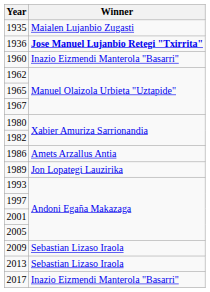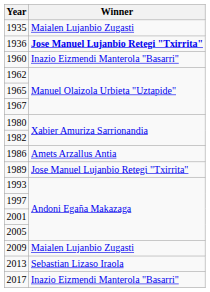 <table class="wikitable sortable">
 <tr>
 <th>Year</th>
 <th>Winner</th>
 </tr>
 <tr>
 <td>1935</td>
 <td><a href='#'>Maialen Lujanbio Zugasti</a></td>
 </tr>
 <tr>
 <td>1936</td>
 <td><strong><a href='#'>Jose Manuel Lujanbio Retegi "Txirrita"</a></strong></td>
 </tr>
 <tr>
 <td>1960</td>
 <td><a href='#'>Inazio Eizmendi Manterola "Basarri"</a></td>
 </tr>
 <tr>
 <td>1962</td>
 <td rowspan="3"><a href='#'>Manuel Olaizola Urbieta "Uztapide"</a></td>
 </tr>
 <tr>
 <td>1965</td>
 </tr>
 <tr>
 <td>1967</td>
 </tr>
 <tr>
 <td>1980</td>
 <td rowspan="2"><a href='#'>Xabier Amuriza Sarrionandia</a></td>
 </tr>
 <tr>
 <td>1982</td>
 </tr>
 <tr>
 <td>1986</td>
 <td><a href='#'>Amets Arzallus Antia</a></td>
 </tr>
 <tr>
 <td>1989</td>
-<td><a href='#'>Jon Lopategi Lauzirika</a></td>
+<td><a href='#'>Jose Manuel Lujanbio Retegi "Txirrita"</a></td>
 </tr>
 <tr>
 <td>1993</td>
 <td rowspan="4"><a href='#'>Andoni Egaña Makazaga</a></td>
 </tr>
 <tr>
 <td>1997</td>
 </tr>
 <tr>
 <td>2001</td>
 </tr>
 <tr>
 <td>2005</td>
 </tr>
 <tr>
 <td>2009</td>
-<td><a href='#'>Sebastian Lizaso Iraola</a></td>
+<td><a href='#'>Maialen Lujanbio Zugasti</a></td>
 </tr>
 <tr>
 <td>2013</td>
 <td><a href='#'>Sebastian Lizaso Iraola</a></td>
 </tr>
 <tr>
 <td>2017</td>
 <td><a href='#'>Inazio Eizmendi Manterola "Basarri"</a></td>
 </tr>
 </table>
